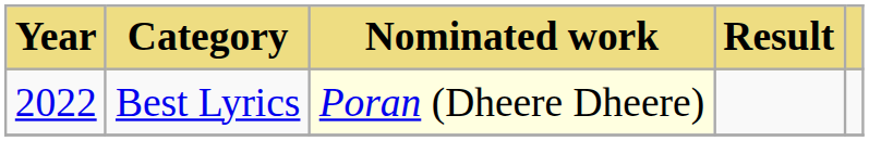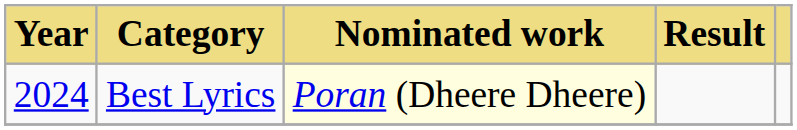 <table class="wikitable" style="width=80%;">
 <tr>
 <th style="background:#EEDD82;">Year</th>
 <th style="background:#EEDD82;">Category</th>
 <th style="background:#EEDD82;">Nominated work</th>
 <th style="background:#EEDD82;">Result</th>
 <th style="background:#EEDD82;"></th>
 </tr>
 <tr>
-<td><a href='#'>2022</a></td>
+<td><a href='#'>2024</a></td>
 <td><a href='#'>Best Lyrics</a></td>
 <td style="background: lightyellow;"><a href='#'><em>Poran</em></a> (Dheere Dheere)</td>
 <td></td>
 <td></td>
 </tr>
 <tr>
 </tr>
 </table>
